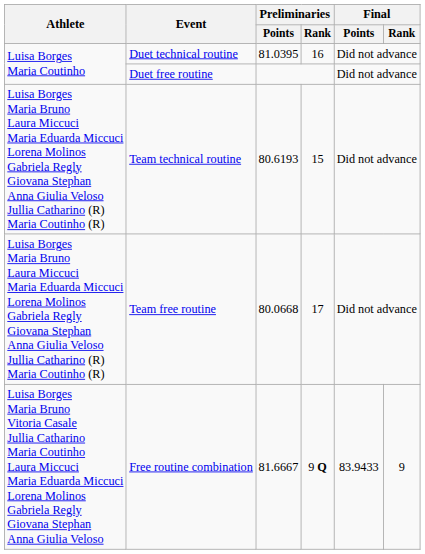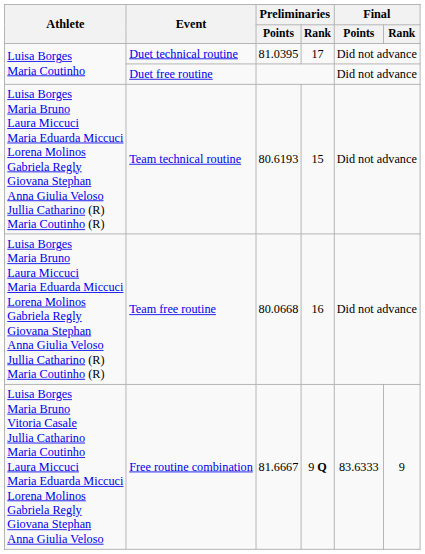 <table class=wikitable style="font-size:90%">
 <tr>
 <th rowspan="2">Athlete</th>
 <th rowspan="2">Event</th>
 <th colspan="2">Preliminaries</th>
 <th colspan="2">Final</th>
 </tr>
 <tr style="font-size:95%">
 <th>Points</th>
 <th>Rank</th>
 <th>Points</th>
 <th>Rank</th>
 </tr>
 <tr align=center>
 <td align=left rowspan=2><a href='#'>Luisa Borges</a><br><a href='#'>Maria Coutinho</a></td>
 <td align=left><a href='#'>Duet technical routine</a></td>
 <td>81.0395</td>
-<td>16</td>
+<td>17</td>
 <td colspan=2>Did not advance</td>
 </tr>
 <tr align=center>
 <td align=left><a href='#'>Duet free routine</a></td>
 <td colspan=2></td>
 <td colspan=2>Did not advance</td>
 </tr>
 <tr align=center>
 <td align=left><a href='#'>Luisa Borges</a><br><a href='#'>Maria Bruno</a><br><a href='#'>Laura Miccuci</a><br><a href='#'>Maria Eduarda Miccuci</a><br><a href='#'>Lorena Molinos</a><br><a href='#'>Gabriela Regly</a><br><a href='#'>Giovana Stephan</a><br><a href='#'>Anna Giulia Veloso</a><br><a href='#'>Jullia Catharino</a> (R)<br><a href='#'>Maria Coutinho</a> (R)</td>
 <td align=left><a href='#'>Team technical routine</a></td>
 <td>80.6193</td>
 <td>15</td>
 <td colspan=2>Did not advance</td>
 </tr>
 <tr align=center>
 <td align=left><a href='#'>Luisa Borges</a><br><a href='#'>Maria Bruno</a><br><a href='#'>Laura Miccuci</a><br><a href='#'>Maria Eduarda Miccuci</a><br><a href='#'>Lorena Molinos</a><br><a href='#'>Gabriela Regly</a><br><a href='#'>Giovana Stephan</a><br><a href='#'>Anna Giulia Veloso</a><br><a href='#'>Jullia Catharino</a> (R)<br><a href='#'>Maria Coutinho</a> (R)</td>
 <td align=left><a href='#'>Team free routine</a></td>
 <td>80.0668</td>
-<td>17</td>
+<td>16</td>
 <td colspan=2>Did not advance</td>
 </tr>
 <tr align=center>
 <td align=left><a href='#'>Luisa Borges</a><br><a href='#'>Maria Bruno</a><br><a href='#'>Vitoria Casale</a><br><a href='#'>Jullia Catharino</a><br><a href='#'>Maria Coutinho</a><br><a href='#'>Laura Miccuci</a><br><a href='#'>Maria Eduarda Miccuci</a><br><a href='#'>Lorena Molinos</a><br><a href='#'>Gabriela Regly</a><br><a href='#'>Giovana Stephan</a><br><a href='#'>Anna Giulia Veloso</a></td>
 <td align=left><a href='#'>Free routine combination</a></td>
 <td>81.6667</td>
 <td>9 <strong>Q</strong></td>
-<td>83.9433</td>
+<td>83.6333</td>
 <td>9</td>
 </tr>
 </table>
